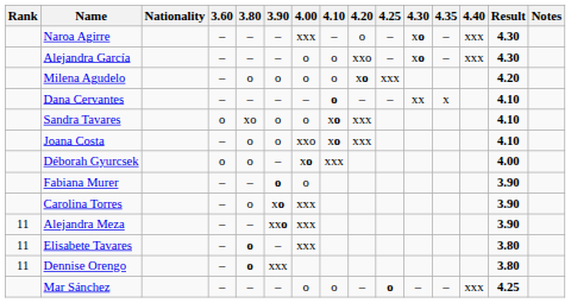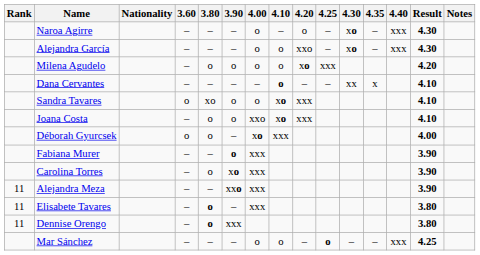 <table class="wikitable sortable" style="text-align:center;font-size:95%">
 <tr>
 <th>Rank</th>
 <th>Name</th>
 <th>Nationality</th>
 <th>3.60</th>
 <th>3.80</th>
 <th>3.90</th>
 <th>4.00</th>
 <th>4.10</th>
 <th>4.20</th>
 <th>4.25</th>
 <th>4.30</th>
 <th>4.35</th>
 <th>4.40</th>
 <th>Result</th>
 <th>Notes</th>
 </tr>
 <tr>
 <td></td>
 <td align=left><a href='#'>Naroa Agirre</a></td>
 <td align=left></td>
 <td>–</td>
 <td>–</td>
 <td>–</td>
-<td>xxx</td>
+<td>o</td>
 <td>–</td>
 <td>o</td>
 <td>–</td>
 <td>x<strong>o</strong></td>
 <td>–</td>
 <td>xxx</td>
 <td><strong>4.30</strong></td>
 <td></td>
 </tr>
 <tr>
 <td></td>
 <td align=left><a href='#'>Alejandra García</a></td>
 <td align=left></td>
 <td>–</td>
 <td>–</td>
 <td>–</td>
 <td>o</td>
 <td>o</td>
 <td>xxo</td>
 <td>–</td>
 <td>x<strong>o</strong></td>
 <td>–</td>
 <td>xxx</td>
 <td><strong>4.30</strong></td>
 <td></td>
 </tr>
 <tr>
 <td></td>
 <td align=left><a href='#'>Milena Agudelo</a></td>
 <td align=left></td>
 <td>–</td>
 <td>o</td>
 <td>o</td>
 <td>o</td>
 <td>o</td>
 <td>x<strong>o</strong></td>
 <td>xxx</td>
 <td></td>
 <td></td>
 <td></td>
 <td><strong>4.20</strong></td>
 <td></td>
 </tr>
 <tr>
 <td></td>
 <td align=left><a href='#'>Dana Cervantes</a></td>
 <td align=left></td>
 <td>–</td>
 <td>–</td>
 <td>–</td>
 <td>–</td>
 <td><strong>o</strong></td>
 <td>–</td>
 <td>–</td>
 <td>xx</td>
 <td>x</td>
 <td></td>
 <td><strong>4.10</strong></td>
 <td></td>
 </tr>
 <tr>
 <td></td>
 <td align=left><a href='#'>Sandra Tavares</a></td>
 <td align=left></td>
 <td>o</td>
 <td>xo</td>
 <td>o</td>
 <td>o</td>
 <td>x<strong>o</strong></td>
 <td>xxx</td>
 <td></td>
 <td></td>
 <td></td>
 <td></td>
 <td><strong>4.10</strong></td>
 <td></td>
 </tr>
 <tr>
 <td></td>
 <td align=left><a href='#'>Joana Costa</a></td>
 <td align=left></td>
 <td>–</td>
 <td>o</td>
 <td>o</td>
 <td>xxo</td>
 <td>x<strong>o</strong></td>
 <td>xxx</td>
 <td></td>
 <td></td>
 <td></td>
 <td></td>
 <td><strong>4.10</strong></td>
 <td></td>
 </tr>
 <tr>
 <td></td>
 <td align=left><a href='#'>Déborah Gyurcsek</a></td>
 <td align=left></td>
 <td>o</td>
 <td>o</td>
 <td>–</td>
 <td>x<strong>o</strong></td>
 <td>xxx</td>
 <td></td>
 <td></td>
 <td></td>
 <td></td>
 <td></td>
 <td><strong>4.00</strong></td>
 <td></td>
 </tr>
 <tr>
 <td></td>
 <td align=left><a href='#'>Fabiana Murer</a></td>
 <td align=left></td>
 <td>–</td>
 <td>–</td>
 <td><strong>o</strong></td>
-<td>o</td>
+<td>xxx</td>
 <td></td>
 <td></td>
 <td></td>
 <td></td>
 <td></td>
 <td></td>
 <td><strong>3.90</strong></td>
 <td></td>
 </tr>
 <tr>
 <td></td>
 <td align=left><a href='#'>Carolina Torres</a></td>
 <td align=left></td>
 <td>–</td>
 <td>o</td>
 <td>x<strong>o</strong></td>
 <td>xxx</td>
 <td></td>
 <td></td>
 <td></td>
 <td></td>
 <td></td>
 <td></td>
 <td><strong>3.90</strong></td>
 <td></td>
 </tr>
 <tr>
 <td>11</td>
 <td align=left><a href='#'>Alejandra Meza</a></td>
 <td align=left></td>
 <td>–</td>
 <td>–</td>
 <td>xx<strong>o</strong></td>
 <td>xxx</td>
 <td></td>
 <td></td>
 <td></td>
 <td></td>
 <td></td>
 <td></td>
 <td><strong>3.90</strong></td>
 <td></td>
 </tr>
 <tr>
 <td>11</td>
 <td align=left><a href='#'>Elisabete Tavares</a></td>
 <td align=left></td>
 <td>–</td>
 <td><strong>o</strong></td>
 <td>–</td>
 <td>xxx</td>
 <td></td>
 <td></td>
 <td></td>
 <td></td>
 <td></td>
 <td></td>
 <td><strong>3.80</strong></td>
 <td></td>
 </tr>
 <tr>
 <td>11</td>
 <td align=left><a href='#'>Dennise Orengo</a></td>
 <td align=left></td>
 <td>–</td>
 <td><strong>o</strong></td>
 <td>xxx</td>
 <td></td>
 <td></td>
 <td></td>
 <td></td>
 <td></td>
 <td></td>
 <td></td>
 <td><strong>3.80</strong></td>
 <td></td>
 </tr>
 <tr>
 <td></td>
 <td align=left><a href='#'>Mar Sánchez</a></td>
 <td align=left></td>
 <td>–</td>
 <td>–</td>
 <td>–</td>
 <td>o</td>
 <td>o</td>
 <td>–</td>
 <td><strong>o</strong></td>
 <td>–</td>
 <td>–</td>
 <td>xxx</td>
 <td><strong>4.25</strong></td>
 <td></td>
 </tr>
 </table>
